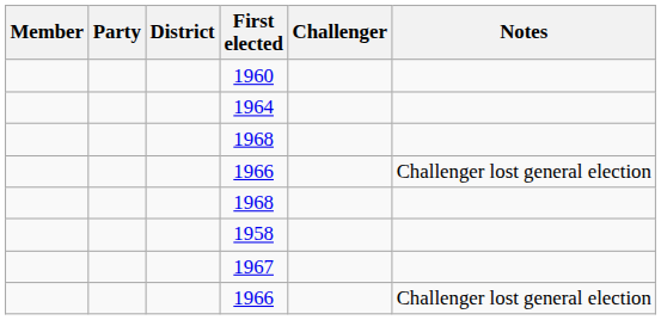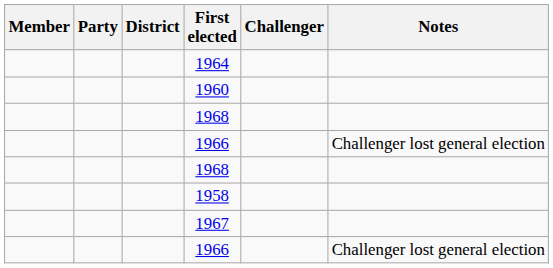 <table class="wikitable sortable" style=text-align:center>
 <tr>
 <th>Member</th>
 <th>Party</th>
 <th>District</th>
 <th>First<br>elected</th>
 <th>Challenger</th>
 <th>Notes</th>
 </tr>
 <tr>
 <td></td>
 <td></td>
 <td></td>
-<td><a href='#'>1960</a></td>
+<td><a href='#'>1964</a></td>
 <td></td>
 <td></td>
 </tr>
 <tr>
 <td></td>
 <td></td>
 <td></td>
-<td><a href='#'>1964</a></td>
+<td><a href='#'>1960</a></td>
 <td></td>
 <td></td>
 </tr>
 <tr>
 <td></td>
 <td></td>
 <td></td>
 <td><a href='#'>1968</a></td>
 <td></td>
 <td></td>
 </tr>
 <tr>
 <td></td>
 <td></td>
 <td></td>
 <td><a href='#'>1966</a></td>
 <td></td>
 <td>Challenger lost general election</td>
 </tr>
 <tr>
 <td></td>
 <td></td>
 <td></td>
 <td><a href='#'>1968</a></td>
 <td></td>
 <td></td>
 </tr>
 <tr>
 <td></td>
 <td></td>
 <td></td>
 <td><a href='#'>1958</a></td>
 <td></td>
 <td></td>
 </tr>
 <tr>
 <td></td>
 <td></td>
 <td></td>
 <td><a href='#'>1967</a></td>
 <td></td>
 <td></td>
 </tr>
 <tr>
 <td></td>
 <td></td>
 <td></td>
 <td><a href='#'>1966</a></td>
 <td></td>
 <td>Challenger lost general election</td>
 </tr>
 </table>
